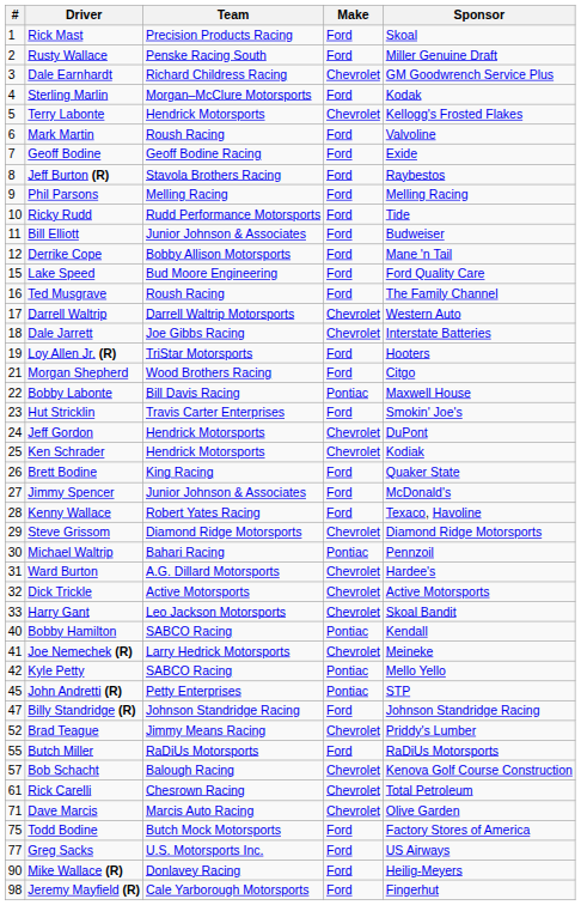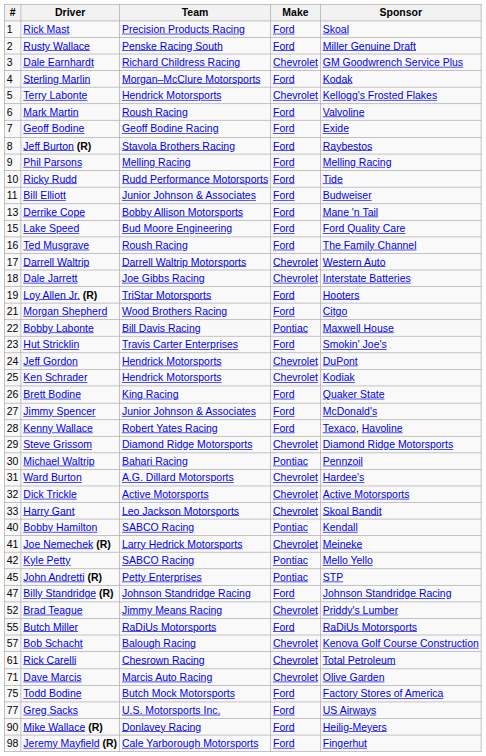 <table class="wikitable" style="font-size:95%">
 <tr>
 <th>#</th>
 <th>Driver</th>
 <th>Team</th>
 <th>Make</th>
 <th>Sponsor</th>
 </tr>
 <tr>
 <td>1</td>
 <td><a href='#'>Rick Mast</a></td>
 <td><a href='#'>Precision Products Racing</a></td>
 <td><a href='#'>Ford</a></td>
 <td><a href='#'>Skoal</a></td>
 </tr>
 <tr>
 <td>2</td>
 <td><a href='#'>Rusty Wallace</a></td>
 <td><a href='#'>Penske Racing South</a></td>
 <td><a href='#'>Ford</a></td>
 <td><a href='#'>Miller Genuine Draft</a></td>
 </tr>
 <tr>
 <td>3</td>
 <td><a href='#'>Dale Earnhardt</a></td>
 <td><a href='#'>Richard Childress Racing</a></td>
 <td><a href='#'>Chevrolet</a></td>
 <td><a href='#'>GM Goodwrench Service Plus</a></td>
 </tr>
 <tr>
 <td>4</td>
 <td><a href='#'>Sterling Marlin</a></td>
 <td><a href='#'>Morgan–McClure Motorsports</a></td>
 <td><a href='#'>Ford</a></td>
 <td><a href='#'>Kodak</a></td>
 </tr>
 <tr>
 <td>5</td>
 <td><a href='#'>Terry Labonte</a></td>
 <td><a href='#'>Hendrick Motorsports</a></td>
 <td><a href='#'>Chevrolet</a></td>
 <td><a href='#'>Kellogg's Frosted Flakes</a></td>
 </tr>
 <tr>
 <td>6</td>
 <td><a href='#'>Mark Martin</a></td>
 <td><a href='#'>Roush Racing</a></td>
 <td><a href='#'>Ford</a></td>
 <td><a href='#'>Valvoline</a></td>
 </tr>
 <tr>
 <td>7</td>
 <td><a href='#'>Geoff Bodine</a></td>
 <td><a href='#'>Geoff Bodine Racing</a></td>
 <td><a href='#'>Ford</a></td>
 <td><a href='#'>Exide</a></td>
 </tr>
 <tr>
 <td>8</td>
 <td><a href='#'>Jeff Burton</a> <strong>(R)</strong></td>
 <td><a href='#'>Stavola Brothers Racing</a></td>
 <td><a href='#'>Ford</a></td>
 <td><a href='#'>Raybestos</a></td>
 </tr>
 <tr>
 <td>9</td>
 <td><a href='#'>Phil Parsons</a></td>
 <td><a href='#'>Melling Racing</a></td>
 <td><a href='#'>Ford</a></td>
 <td><a href='#'>Melling Racing</a></td>
 </tr>
 <tr>
 <td>10</td>
 <td><a href='#'>Ricky Rudd</a></td>
 <td><a href='#'>Rudd Performance Motorsports</a></td>
 <td><a href='#'>Ford</a></td>
 <td><a href='#'>Tide</a></td>
 </tr>
 <tr>
 <td>11</td>
 <td><a href='#'>Bill Elliott</a></td>
 <td><a href='#'>Junior Johnson & Associates</a></td>
 <td><a href='#'>Ford</a></td>
 <td><a href='#'>Budweiser</a></td>
 </tr>
 <tr>
-<td>12</td>
+<td>13</td>
 <td><a href='#'>Derrike Cope</a></td>
 <td><a href='#'>Bobby Allison Motorsports</a></td>
 <td><a href='#'>Ford</a></td>
 <td><a href='#'>Mane 'n Tail</a></td>
 </tr>
 <tr>
 <td>15</td>
 <td><a href='#'>Lake Speed</a></td>
 <td><a href='#'>Bud Moore Engineering</a></td>
 <td><a href='#'>Ford</a></td>
 <td><a href='#'>Ford Quality Care</a></td>
 </tr>
 <tr>
 <td>16</td>
 <td><a href='#'>Ted Musgrave</a></td>
 <td><a href='#'>Roush Racing</a></td>
 <td><a href='#'>Ford</a></td>
 <td><a href='#'>The Family Channel</a></td>
 </tr>
 <tr>
 <td>17</td>
 <td><a href='#'>Darrell Waltrip</a></td>
 <td><a href='#'>Darrell Waltrip Motorsports</a></td>
 <td><a href='#'>Chevrolet</a></td>
 <td><a href='#'>Western Auto</a></td>
 </tr>
 <tr>
 <td>18</td>
 <td><a href='#'>Dale Jarrett</a></td>
 <td><a href='#'>Joe Gibbs Racing</a></td>
 <td><a href='#'>Chevrolet</a></td>
 <td><a href='#'>Interstate Batteries</a></td>
 </tr>
 <tr>
 <td>19</td>
 <td><a href='#'>Loy Allen Jr.</a> <strong>(R)</strong></td>
 <td><a href='#'>TriStar Motorsports</a></td>
 <td><a href='#'>Ford</a></td>
 <td><a href='#'>Hooters</a></td>
 </tr>
 <tr>
 <td>21</td>
 <td><a href='#'>Morgan Shepherd</a></td>
 <td><a href='#'>Wood Brothers Racing</a></td>
 <td><a href='#'>Ford</a></td>
 <td><a href='#'>Citgo</a></td>
 </tr>
 <tr>
 <td>22</td>
 <td><a href='#'>Bobby Labonte</a></td>
 <td><a href='#'>Bill Davis Racing</a></td>
 <td><a href='#'>Pontiac</a></td>
 <td><a href='#'>Maxwell House</a></td>
 </tr>
 <tr>
 <td>23</td>
 <td><a href='#'>Hut Stricklin</a></td>
 <td><a href='#'>Travis Carter Enterprises</a></td>
 <td><a href='#'>Ford</a></td>
 <td><a href='#'>Smokin' Joe's</a></td>
 </tr>
 <tr>
 <td>24</td>
 <td><a href='#'>Jeff Gordon</a></td>
 <td><a href='#'>Hendrick Motorsports</a></td>
 <td><a href='#'>Chevrolet</a></td>
 <td><a href='#'>DuPont</a></td>
 </tr>
 <tr>
 <td>25</td>
 <td><a href='#'>Ken Schrader</a></td>
 <td><a href='#'>Hendrick Motorsports</a></td>
 <td><a href='#'>Chevrolet</a></td>
 <td><a href='#'>Kodiak</a></td>
 </tr>
 <tr>
 <td>26</td>
 <td><a href='#'>Brett Bodine</a></td>
 <td><a href='#'>King Racing</a></td>
 <td><a href='#'>Ford</a></td>
 <td><a href='#'>Quaker State</a></td>
 </tr>
 <tr>
 <td>27</td>
 <td><a href='#'>Jimmy Spencer</a></td>
 <td><a href='#'>Junior Johnson & Associates</a></td>
 <td><a href='#'>Ford</a></td>
 <td><a href='#'>McDonald's</a></td>
 </tr>
 <tr>
 <td>28</td>
 <td><a href='#'>Kenny Wallace</a></td>
 <td><a href='#'>Robert Yates Racing</a></td>
 <td><a href='#'>Ford</a></td>
 <td><a href='#'>Texaco</a>, <a href='#'>Havoline</a></td>
 </tr>
 <tr>
 <td>29</td>
 <td><a href='#'>Steve Grissom</a></td>
 <td><a href='#'>Diamond Ridge Motorsports</a></td>
 <td><a href='#'>Chevrolet</a></td>
 <td><a href='#'>Diamond Ridge Motorsports</a></td>
 </tr>
 <tr>
 <td>30</td>
 <td><a href='#'>Michael Waltrip</a></td>
 <td><a href='#'>Bahari Racing</a></td>
 <td><a href='#'>Pontiac</a></td>
 <td><a href='#'>Pennzoil</a></td>
 </tr>
 <tr>
 <td>31</td>
 <td><a href='#'>Ward Burton</a></td>
 <td><a href='#'>A.G. Dillard Motorsports</a></td>
 <td><a href='#'>Chevrolet</a></td>
 <td><a href='#'>Hardee's</a></td>
 </tr>
 <tr>
 <td>32</td>
 <td><a href='#'>Dick Trickle</a></td>
 <td><a href='#'>Active Motorsports</a></td>
 <td><a href='#'>Chevrolet</a></td>
 <td><a href='#'>Active Motorsports</a></td>
 </tr>
 <tr>
 <td>33</td>
 <td><a href='#'>Harry Gant</a></td>
 <td><a href='#'>Leo Jackson Motorsports</a></td>
 <td><a href='#'>Chevrolet</a></td>
 <td><a href='#'>Skoal Bandit</a></td>
 </tr>
 <tr>
 <td>40</td>
 <td><a href='#'>Bobby Hamilton</a></td>
 <td><a href='#'>SABCO Racing</a></td>
 <td><a href='#'>Pontiac</a></td>
 <td><a href='#'>Kendall</a></td>
 </tr>
 <tr>
 <td>41</td>
 <td><a href='#'>Joe Nemechek</a> <strong>(R)</strong></td>
 <td><a href='#'>Larry Hedrick Motorsports</a></td>
 <td><a href='#'>Chevrolet</a></td>
 <td><a href='#'>Meineke</a></td>
 </tr>
 <tr>
 <td>42</td>
 <td><a href='#'>Kyle Petty</a></td>
 <td><a href='#'>SABCO Racing</a></td>
 <td><a href='#'>Pontiac</a></td>
 <td><a href='#'>Mello Yello</a></td>
 </tr>
 <tr>
 <td>45</td>
 <td><a href='#'>John Andretti</a> <strong>(R)</strong></td>
 <td><a href='#'>Petty Enterprises</a></td>
 <td><a href='#'>Pontiac</a></td>
 <td><a href='#'>STP</a></td>
 </tr>
 <tr>
 <td>47</td>
 <td><a href='#'>Billy Standridge</a> <strong>(R)</strong></td>
 <td><a href='#'>Johnson Standridge Racing</a></td>
 <td><a href='#'>Ford</a></td>
 <td><a href='#'>Johnson Standridge Racing</a></td>
 </tr>
 <tr>
 <td>52</td>
 <td><a href='#'>Brad Teague</a></td>
 <td><a href='#'>Jimmy Means Racing</a></td>
 <td><a href='#'>Chevrolet</a></td>
 <td><a href='#'>Priddy's Lumber</a></td>
 </tr>
 <tr>
 <td>55</td>
 <td><a href='#'>Butch Miller</a></td>
 <td><a href='#'>RaDiUs Motorsports</a></td>
 <td><a href='#'>Ford</a></td>
 <td><a href='#'>RaDiUs Motorsports</a></td>
 </tr>
 <tr>
 <td>57</td>
 <td><a href='#'>Bob Schacht</a></td>
 <td><a href='#'>Balough Racing</a></td>
 <td><a href='#'>Chevrolet</a></td>
 <td><a href='#'>Kenova Golf Course Construction</a></td>
 </tr>
 <tr>
 <td>61</td>
 <td><a href='#'>Rick Carelli</a></td>
 <td><a href='#'>Chesrown Racing</a></td>
 <td><a href='#'>Chevrolet</a></td>
 <td><a href='#'>Total Petroleum</a></td>
 </tr>
 <tr>
 <td>71</td>
 <td><a href='#'>Dave Marcis</a></td>
 <td><a href='#'>Marcis Auto Racing</a></td>
 <td><a href='#'>Chevrolet</a></td>
 <td><a href='#'>Olive Garden</a></td>
 </tr>
 <tr>
 <td>75</td>
 <td><a href='#'>Todd Bodine</a></td>
 <td><a href='#'>Butch Mock Motorsports</a></td>
 <td><a href='#'>Ford</a></td>
 <td><a href='#'>Factory Stores of America</a></td>
 </tr>
 <tr>
 <td>77</td>
 <td><a href='#'>Greg Sacks</a></td>
 <td><a href='#'>U.S. Motorsports Inc.</a></td>
 <td><a href='#'>Ford</a></td>
 <td><a href='#'>US Airways</a></td>
 </tr>
 <tr>
 <td>90</td>
 <td><a href='#'>Mike Wallace</a> <strong>(R)</strong></td>
 <td><a href='#'>Donlavey Racing</a></td>
 <td><a href='#'>Ford</a></td>
 <td><a href='#'>Heilig-Meyers</a></td>
 </tr>
 <tr>
 <td>98</td>
 <td><a href='#'>Jeremy Mayfield</a> <strong>(R)</strong></td>
 <td><a href='#'>Cale Yarborough Motorsports</a></td>
 <td><a href='#'>Ford</a></td>
 <td><a href='#'>Fingerhut</a></td>
 </tr>
 </table>
